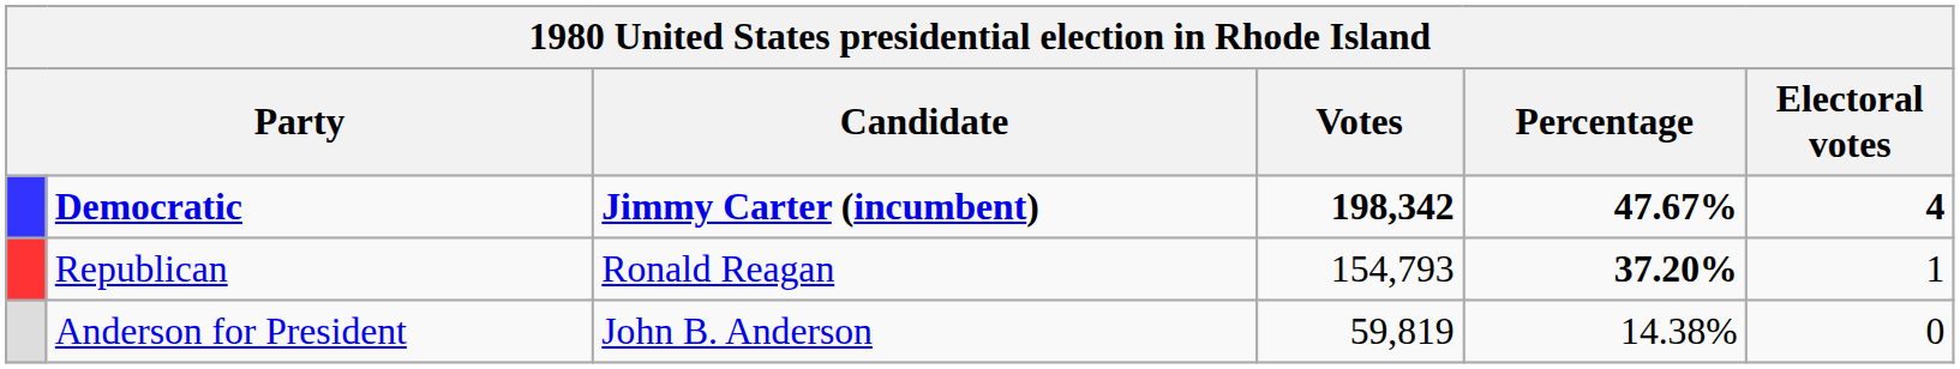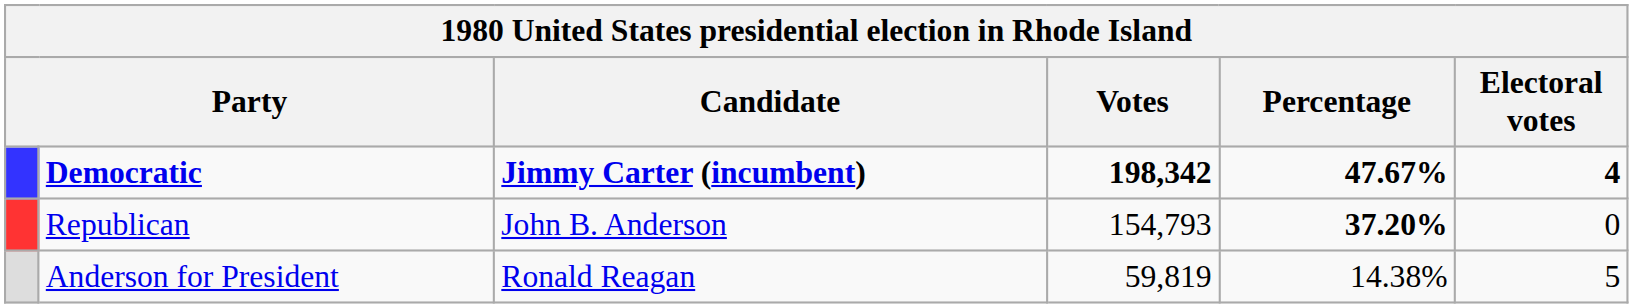 <table class="wikitable" style="font-size: 95%;">
 <tr>
 <th colspan="6">1980 United States presidential election in Rhode Island</th>
 </tr>
 <tr>
 <th colspan="2" style="width: 15em">Party</th>
 <th style="width: 17em">Candidate</th>
 <th style="width: 5em">Votes</th>
 <th style="width: 7em">Percentage</th>
 <th style="width: 5em">Electoral votes</th>
 </tr>
 <tr>
 <th style="background-color:#3333FF; width: 3px"></th>
 <td style="width: 130px"><strong><a href='#'>Democratic</a></strong></td>
 <td><strong><a href='#'>Jimmy Carter</a> (<a href='#'>incumbent</a>)</strong></td>
 <td align="right"><strong>198,342</strong></td>
 <td align="right"><strong>47.67%</strong></td>
 <td align="right"><strong>4</strong></td>
 </tr>
 <tr>
 <th style="background-color:#FF3333; width: 3px"></th>
 <td style="width: 130px"><a href='#'>Republican</a></td>
-<td><a href='#'>Ronald Reagan</a></td>
+<td><a href='#'>John B. Anderson</a></td>
 <td align="right">154,793</td>
 <td align="right"><strong>37.20%</strong></td>
-<td align="right">1</td>
+<td align="right">0</td>
 </tr>
 <tr>
 <th style="background-color:#DDDDDD; width: 3px"></th>
 <td style="width: 130px"><a href='#'>Anderson for President</a></td>
-<td><a href='#'>John B. Anderson</a></td>
+<td><a href='#'>Ronald Reagan</a></td>
 <td align="right">59,819</td>
 <td align="right">14.38%</td>
-<td align="right">0</td>
+<td align="right">5</td>
 </tr>
 </table>
